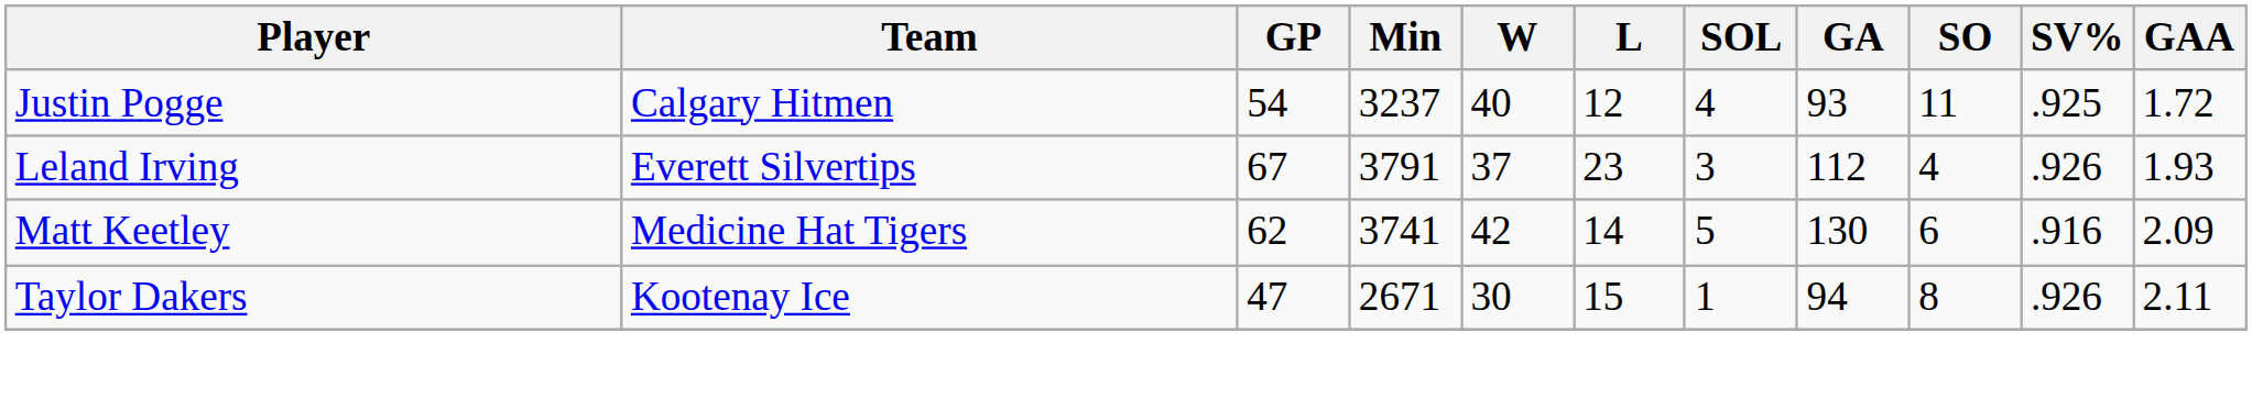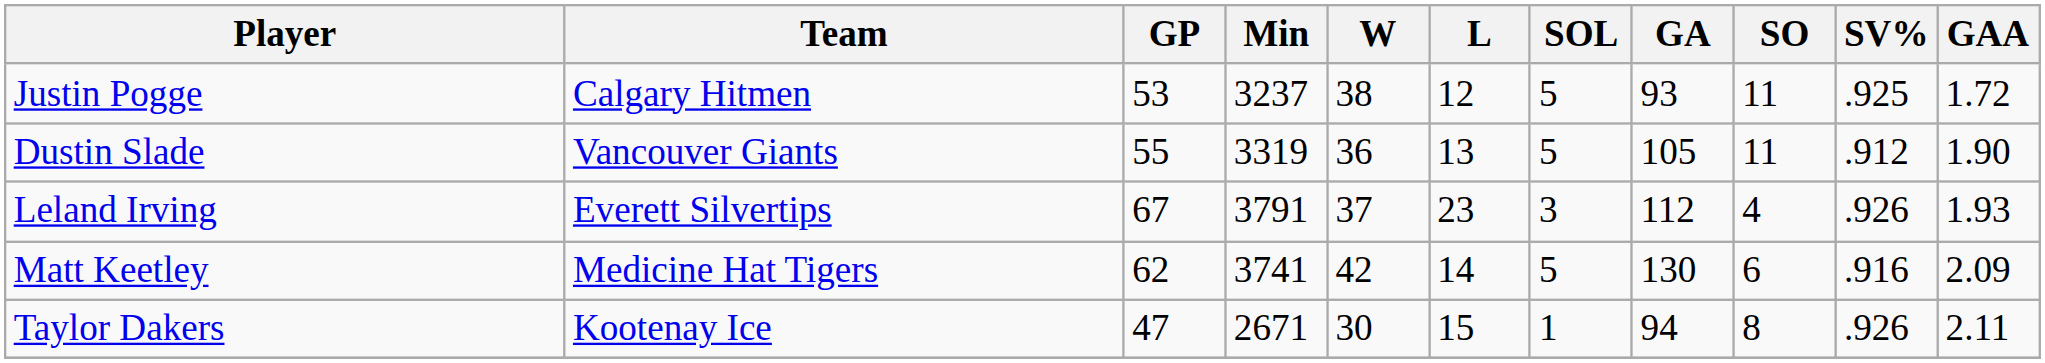 <table class="wikitable">
 <tr>
 <th bgcolor="#DDDDFF" width="27.5%">Player</th>
 <th bgcolor="#DDDDFF" width="27.5%">Team</th>
 <th bgcolor="#DDDDFF" width="5%">GP</th>
 <th bgcolor="#DDDDFF" width="5%">Min</th>
 <th bgcolor="#DDDDFF" width="5%">W</th>
 <th bgcolor="#DDDDFF" width="5%">L</th>
 <th bgcolor="#DDDDFF" width="5%">SOL</th>
 <th bgcolor="#DDDDFF" width="5%">GA</th>
 <th bgcolor="#DDDDFF" width="5%">SO</th>
 <th bgcolor="#DDDDFF" width="5%">SV%</th>
 <th bgcolor="#DDDDFF" width="5%">GAA</th>
 </tr>
 <tr>
 <td><a href='#'>Justin Pogge</a></td>
 <td><a href='#'>Calgary Hitmen</a></td>
-<td>54</td>
+<td>53</td>
 <td>3237</td>
-<td>40</td>
+<td>38</td>
 <td>12</td>
-<td>4</td>
+<td>5</td>
 <td>93</td>
 <td>11</td>
 <td>.925</td>
 <td>1.72</td>
+</tr>
+<tr>
+<td><a href='#'>Dustin Slade</a></td>
+<td><a href='#'>Vancouver Giants</a></td>
+<td>55</td>
+<td>3319</td>
+<td>36</td>
+<td>13</td>
+<td>5</td>
+<td>105</td>
+<td>11</td>
+<td>.912</td>
+<td>1.90</td>
 </tr>
 <tr>
 <td><a href='#'>Leland Irving</a></td>
 <td><a href='#'>Everett Silvertips</a></td>
 <td>67</td>
 <td>3791</td>
 <td>37</td>
 <td>23</td>
 <td>3</td>
 <td>112</td>
 <td>4</td>
 <td>.926</td>
 <td>1.93</td>
 </tr>
 <tr>
 <td><a href='#'>Matt Keetley</a></td>
 <td><a href='#'>Medicine Hat Tigers</a></td>
 <td>62</td>
 <td>3741</td>
 <td>42</td>
 <td>14</td>
 <td>5</td>
 <td>130</td>
 <td>6</td>
 <td>.916</td>
 <td>2.09</td>
 </tr>
 <tr>
 <td><a href='#'>Taylor Dakers</a></td>
 <td><a href='#'>Kootenay Ice</a></td>
 <td>47</td>
 <td>2671</td>
 <td>30</td>
 <td>15</td>
 <td>1</td>
 <td>94</td>
 <td>8</td>
 <td>.926</td>
 <td>2.11</td>
 </tr>
 <tr>
 </tr>
 </table>
